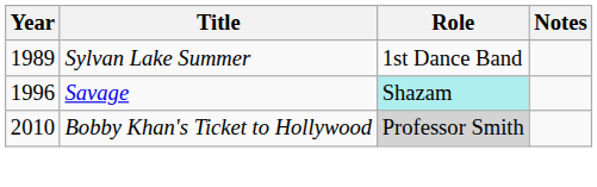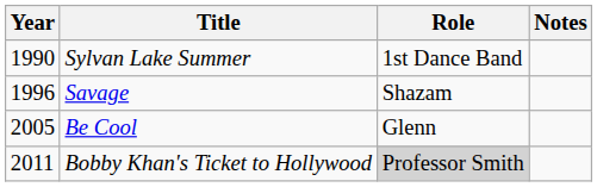 <table class="wikitable sortable">
 <tr>
 <th>Year</th>
 <th>Title</th>
 <th>Role</th>
 <th class="unsortable">Notes</th>
 </tr>
 <tr>
-<td>1989</td>
+<td>1990</td>
 <td><em>Sylvan Lake Summer</em></td>
 <td>1st Dance Band</td>
 <td></td>
 </tr>
 <tr>
 <td>1996</td>
 <td><em><a href='#'>Savage</a></em></td>
-<td style="background: paleturquoise;">Shazam</td>
+<td>Shazam</td>
 <td></td>
 </tr>
 <tr>
-<td>2010</td>
+<td>2005</td>
+<td><em><a href='#'>Be Cool</a></em></td>
+<td>Glenn</td>
+<td></td>
+</tr>
+<tr>
+<td>2011</td>
 <td><em>Bobby Khan's Ticket to Hollywood</em></td>
 <td style="background: lightgrey;">Professor Smith</td>
 <td></td>
 </tr>
 </table>
